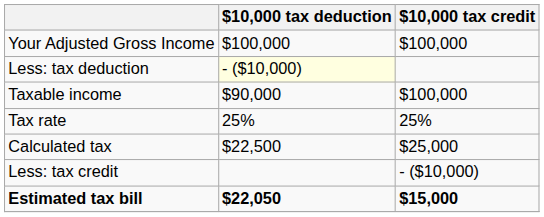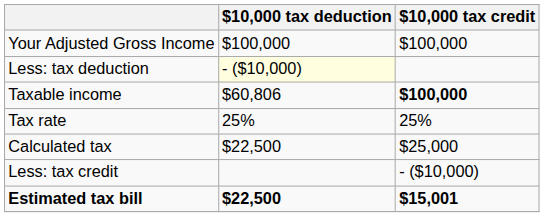 <table class="wikitable">
 <tr>
 <th></th>
 <th>$10,000 tax deduction</th>
 <th>$10,000 tax credit</th>
 </tr>
 <tr>
 <td>Your Adjusted Gross Income</td>
 <td>$100,000</td>
 <td>$100,000</td>
 </tr>
 <tr>
 <td>Less: tax deduction</td>
 <td style="background: lightyellow;">- ($10,000)</td>
 <td></td>
 </tr>
 <tr>
 <td>Taxable income</td>
-<td>$90,000</td>
-<td>$100,000</td>
+<td>$60,806</td>
+<td><strong>$100,000</strong></td>
 </tr>
 <tr>
 <td>Tax rate</td>
 <td>25%</td>
 <td>25%</td>
 </tr>
 <tr>
 <td>Calculated tax</td>
 <td>$22,500</td>
 <td>$25,000</td>
 </tr>
 <tr>
 <td>Less: tax credit</td>
 <td></td>
 <td>- ($10,000)</td>
 </tr>
 <tr>
 <td><strong>Estimated tax bill</strong></td>
-<td><strong>$22,050</strong></td>
-<td><strong>$15,000</strong></td>
+<td><strong>$22,500</strong></td>
+<td><strong>$15,001</strong></td>
 </tr>
 <tr>
 </tr>
 </table>
